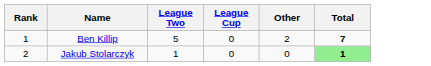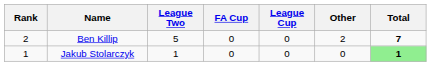 <table class="wikitable" style="font-size: 95%; text-align: center;">
 <tr>
 <th width=60>Rank</th>
 <th width=150>Name</th>
 <th width=80><a href='#'>League Two</a></th>
+<th width=80><a href='#'>FA Cup</a></th>
 <th width=80><a href='#'>League Cup</a></th>
 <th width=80>Other</th>
 <th width=80><strong>Total</strong></th>
 </tr>
 <tr>
-<td>1</td>
+<td>2</td>
 <td><a href='#'>Ben Killip</a></td>
 <td>5</td>
+<td>0</td>
 <td>0</td>
 <td>2</td>
 <td><strong>7</strong></td>
 </tr>
 <tr>
-<td>2</td>
+<td>1</td>
 <td><a href='#'>Jakub Stolarczyk</a></td>
 <td>1</td>
+<td>0</td>
 <td>0</td>
 <td>0</td>
 <td style="background: lightgreen;"><strong>1</strong></td>
 </tr>
 </table>
